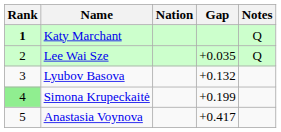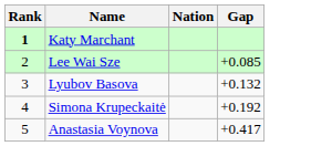 <table class="wikitable sortable" style="text-align:center">
 <tr>
 <th>Rank</th>
 <th>Name</th>
 <th>Nation</th>
 <th>Gap</th>
-<th>Notes</th>
 </tr>
 <tr bgcolor=ccffcc>
 <td><strong>1</strong></td>
 <td align=left><a href='#'>Katy Marchant</a></td>
 <td align=left></td>
 <td></td>
-<td>Q</td>
 </tr>
 <tr bgcolor=ccffcc>
 <td>2</td>
 <td align=left><a href='#'>Lee Wai Sze</a></td>
 <td align=left></td>
-<td>+0.035</td>
-<td>Q</td>
+<td>+0.085</td>
 </tr>
 <tr>
 <td>3</td>
 <td align=left><a href='#'>Lyubov Basova</a></td>
 <td align=left></td>
 <td>+0.132</td>
-<td></td>
 </tr>
 <tr>
-<td style="background: lightgreen;">4</td>
+<td>4</td>
 <td align=left><a href='#'>Simona Krupeckaitė</a></td>
 <td align=left></td>
-<td>+0.199</td>
-<td></td>
+<td>+0.192</td>
 </tr>
 <tr>
 <td>5</td>
 <td align=left><a href='#'>Anastasia Voynova</a></td>
 <td align=left></td>
 <td>+0.417</td>
-<td></td>
 </tr>
 </table>
